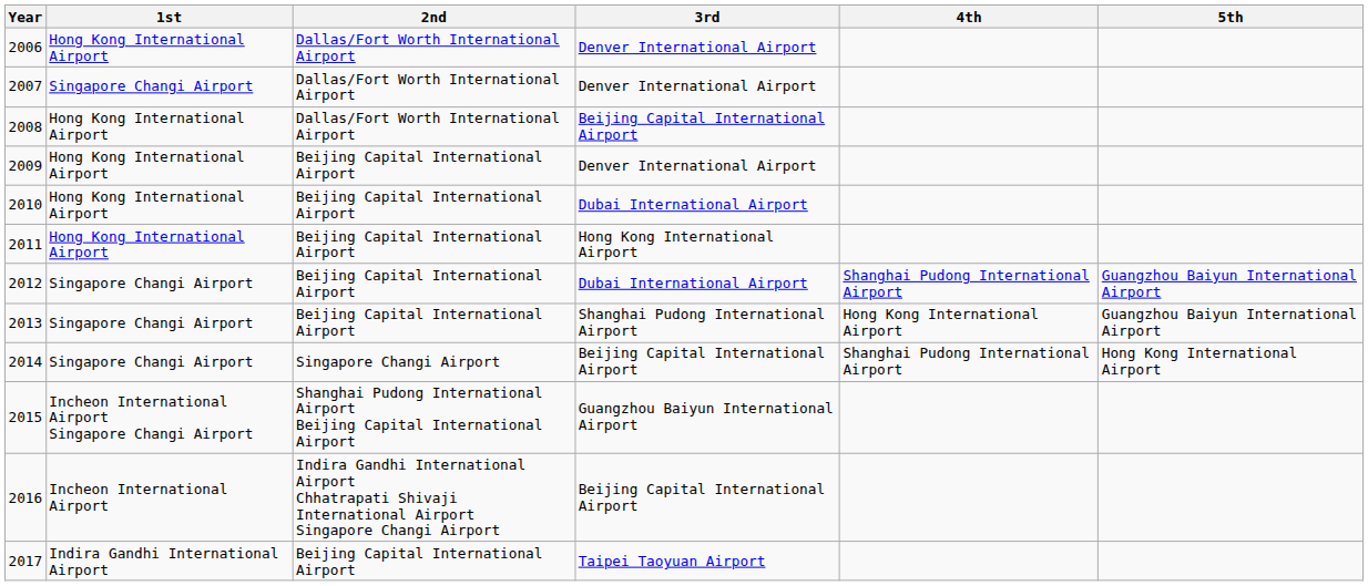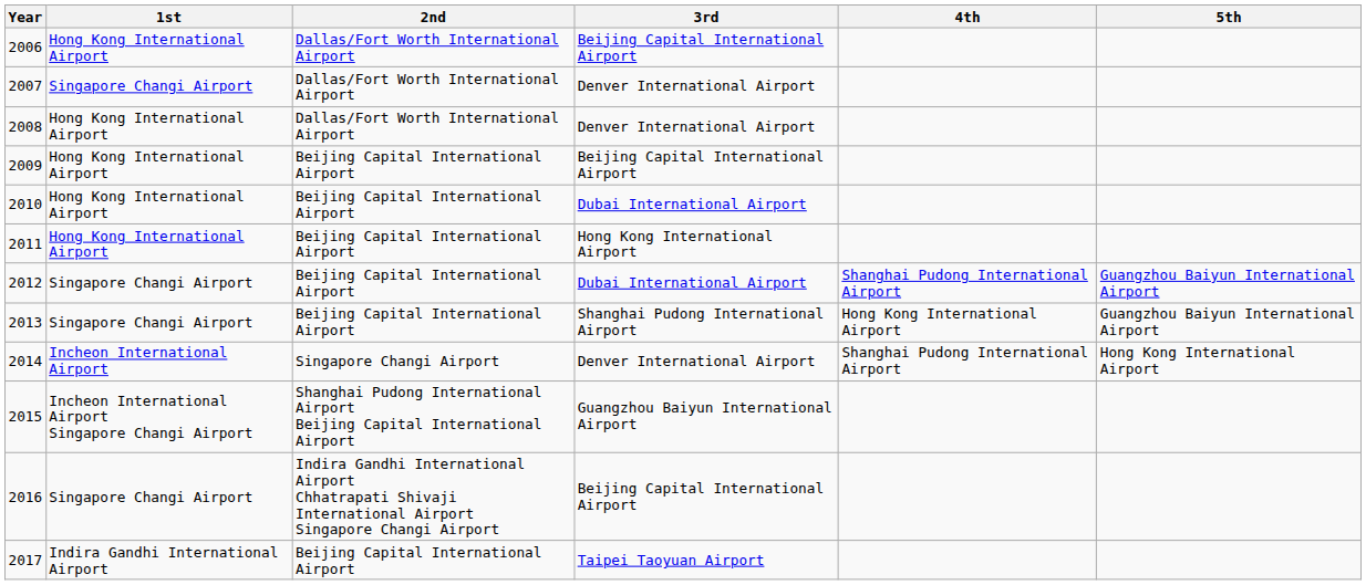 <table class="wikitable">
 <tr>
 <th>Year</th>
 <th>1st</th>
 <th>2nd</th>
 <th>3rd</th>
 <th>4th</th>
 <th>5th</th>
 </tr>
 <tr>
 <td>2006</td>
 <td> <a href='#'>Hong Kong International Airport</a></td>
 <td> <a href='#'>Dallas/Fort Worth International Airport</a></td>
-<td> <a href='#'>Denver International Airport</a></td>
+<td> <a href='#'>Beijing Capital International Airport</a></td>
 <td></td>
 <td></td>
 </tr>
 <tr>
 <td>2007</td>
 <td> <a href='#'>Singapore Changi Airport</a></td>
 <td> Dallas/Fort Worth International Airport</td>
 <td> Denver International Airport</td>
 <td></td>
 <td></td>
 </tr>
 <tr>
 <td>2008</td>
 <td> Hong Kong International Airport</td>
 <td> Dallas/Fort Worth International Airport</td>
-<td> <a href='#'>Beijing Capital International Airport</a></td>
+<td> Denver International Airport</td>
 <td></td>
 <td></td>
 </tr>
 <tr>
 <td>2009</td>
 <td> Hong Kong International Airport</td>
 <td> Beijing Capital International Airport</td>
-<td> Denver International Airport</td>
+<td> Beijing Capital International Airport</td>
 <td></td>
 <td></td>
 </tr>
 <tr>
 <td>2010</td>
 <td> Hong Kong International Airport</td>
 <td> Beijing Capital International Airport</td>
 <td> <a href='#'>Dubai International Airport</a></td>
 <td></td>
 <td></td>
 </tr>
 <tr>
 <td>2011</td>
 <td> <a href='#'>Hong Kong International Airport</a></td>
 <td> Beijing Capital International Airport</td>
 <td> Hong Kong International Airport</td>
 <td></td>
 <td></td>
 </tr>
 <tr>
 <td>2012</td>
 <td> Singapore Changi Airport</td>
 <td> Beijing Capital International Airport</td>
 <td> <a href='#'>Dubai International Airport</a></td>
 <td> <a href='#'>Shanghai Pudong International Airport</a></td>
 <td> <a href='#'>Guangzhou Baiyun International Airport</a></td>
 </tr>
 <tr>
 <td>2013</td>
 <td> Singapore Changi Airport</td>
 <td> Beijing Capital International Airport</td>
 <td> Shanghai Pudong International Airport</td>
 <td> Hong Kong International Airport</td>
 <td> Guangzhou Baiyun International Airport</td>
 </tr>
 <tr>
 <td>2014</td>
+<td> <a href='#'>Incheon International Airport</a></td>
 <td> Singapore Changi Airport</td>
-<td> Singapore Changi Airport</td>
-<td> Beijing Capital International Airport</td>
+<td> Denver International Airport</td>
 <td> Shanghai Pudong International Airport</td>
 <td> Hong Kong International Airport</td>
 </tr>
 <tr>
 <td>2015</td>
 <td> Incheon International Airport<br> Singapore Changi Airport</td>
 <td> Shanghai Pudong International Airport<br> Beijing Capital International Airport</td>
 <td> Guangzhou Baiyun International Airport</td>
 <td></td>
 <td></td>
 </tr>
 <tr>
 <td>2016</td>
-<td> Incheon International Airport</td>
+<td> Singapore Changi Airport</td>
 <td> Indira Gandhi International Airport<br> Chhatrapati Shivaji International Airport<br> Singapore Changi Airport</td>
 <td> Beijing Capital International Airport</td>
 <td></td>
 <td></td>
 </tr>
 <tr>
 <td>2017</td>
 <td> Indira Gandhi International Airport<br></td>
 <td> Beijing Capital International Airport</td>
 <td> <a href='#'>Taipei Taoyuan Airport</a></td>
 <td></td>
 <td></td>
 </tr>
 </table>
